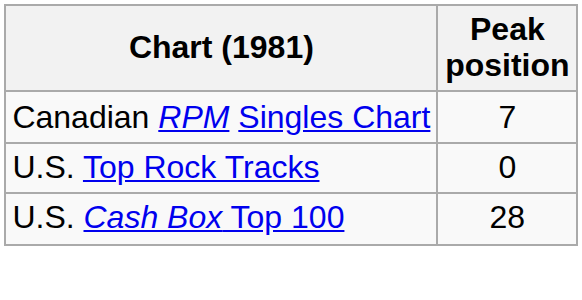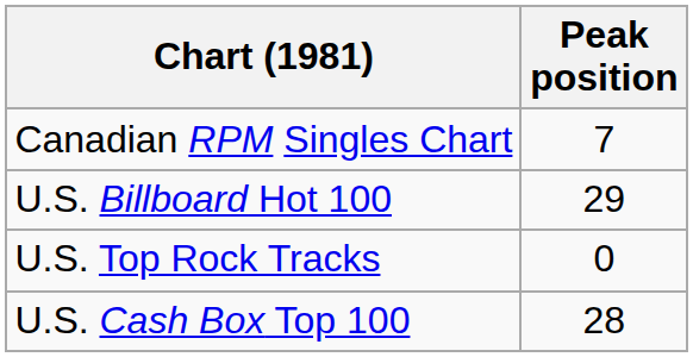 <table class="wikitable sortable">
 <tr>
 <th>Chart (1981)</th>
 <th>Peak<br>position</th>
 </tr>
 <tr>
 <td>Canadian <em><a href='#'>RPM</a></em> <a href='#'>Singles Chart</a></td>
 <td style="text-align:center;">7</td>
 </tr>
 <tr>
+<td>U.S. <a href='#'><em>Billboard</em> Hot 100</a></td>
+<td style="text-align:center;">29</td>
+</tr>
+<tr>
 <td>U.S. <a href='#'>Top Rock Tracks</a></td>
 <td style="text-align:center;">0</td>
 </tr>
 <tr>
 <td>U.S. <a href='#'><em>Cash Box</em> Top 100</a></td>
 <td style="text-align:center;">28</td>
 </tr>
 </table>
